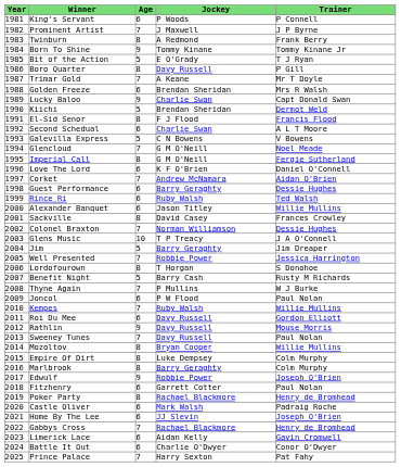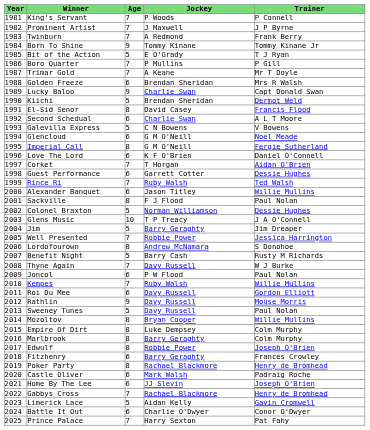 <table class = "sortable" | border="1" cellpadding="0" style="border-collapse: collapse; font-size:90%">
 <tr bgcolor="#77dd77" align="center">
 <th style="width:36px"><strong>Year</strong></th>
 <th style="width:160px"><strong>Winner</strong></th>
 <th style="width:30px"><strong>Age</strong></th>
 <th style="width:180px"><strong>Jockey</strong></th>
 <th style="width:180px"><strong>Trainer</strong></th>
 </tr>
 <tr>
 <td>1981</td>
 <td>King's Servant</td>
-<td>6</td>
+<td>7</td>
 <td>P Woods</td>
 <td>P Connell</td>
 </tr>
 <tr>
 <td>1982</td>
 <td>Prominent Artist</td>
 <td>7</td>
 <td>J Maxwell</td>
 <td>J P Byrne</td>
 </tr>
 <tr>
 <td>1983</td>
 <td>Twinburn</td>
-<td>8</td>
+<td>7</td>
 <td>A Redmond</td>
 <td>Frank Berry</td>
 </tr>
 <tr>
 <td>1984</td>
 <td>Born To Shine</td>
 <td>9</td>
 <td>Tommy Kinane</td>
 <td>Tommy Kinane Jr</td>
 </tr>
 <tr>
 <td>1985</td>
 <td>Bit of the Action</td>
 <td>5</td>
 <td>E O'Grady</td>
 <td>T J Ryan</td>
 </tr>
 <tr>
 <td>1986</td>
 <td>Boro Quarter</td>
-<td>8</td>
-<td><a href='#'>Davy Russell</a></td>
+<td>7</td>
+<td>P Mullins</td>
 <td>P Gill</td>
 </tr>
 <tr>
 <td>1987</td>
 <td>Trimar Gold</td>
 <td>7</td>
 <td>A Keane</td>
 <td>Mr T Doyle</td>
 </tr>
 <tr>
 <td>1988</td>
 <td>Golden Freeze</td>
 <td>6</td>
 <td>Brendan Sheridan</td>
 <td>Mrs R Walsh</td>
 </tr>
 <tr>
 <td>1989</td>
 <td>Lucky Baloo</td>
 <td>9</td>
 <td><a href='#'>Charlie Swan</a></td>
 <td>Capt Donald Swan</td>
 </tr>
 <tr>
 <td>1990</td>
 <td>Kiichi</td>
 <td>5</td>
 <td>Brendan Sheridan</td>
 <td><a href='#'>Dermot Weld</a></td>
 </tr>
 <tr>
 <td>1991</td>
 <td>El-Sid Senor</td>
 <td>8</td>
-<td>F J Flood</td>
+<td>David Casey</td>
 <td><a href='#'>Francis Flood</a></td>
 </tr>
 <tr>
 <td>1992</td>
 <td>Second Schedual</td>
 <td>6</td>
 <td><a href='#'>Charlie Swan</a></td>
 <td>A L T Moore</td>
 </tr>
 <tr>
 <td>1993</td>
 <td>Galevilla Express</td>
 <td>5</td>
 <td>C N Bowens</td>
 <td>V Bowens</td>
 </tr>
 <tr>
 <td>1994</td>
 <td>Glencloud</td>
-<td>7</td>
+<td>6</td>
 <td>G M O'Neill</td>
 <td><a href='#'>Noel Meade</a></td>
 </tr>
 <tr>
 <td>1995</td>
 <td><a href='#'>Imperial Call</a></td>
 <td>8</td>
 <td>G M O'Neill</td>
 <td><a href='#'>Fergie Sutherland</a></td>
 </tr>
 <tr>
 <td>1996</td>
 <td>Love The Lord</td>
 <td>6</td>
 <td>K F O'Brien</td>
 <td>Daniel O'Connell</td>
 </tr>
 <tr>
 <td>1997</td>
 <td>Corket</td>
 <td>7</td>
-<td><a href='#'>Andrew McNamara</a></td>
+<td>T Horgan</td>
 <td><a href='#'>Aidan O'Brien</a></td>
 </tr>
 <tr>
 <td>1998</td>
 <td>Guest Performance</td>
 <td>6</td>
-<td><a href='#'>Barry Geraghty</a></td>
+<td>Garrett Cotter</td>
 <td><a href='#'>Dessie Hughes</a></td>
 </tr>
 <tr>
 <td>1999</td>
 <td><a href='#'>Rince Ri</a></td>
-<td>6</td>
+<td>7</td>
 <td><a href='#'>Ruby Walsh</a></td>
 <td><a href='#'>Ted Walsh</a></td>
 </tr>
 <tr>
 <td>2000</td>
 <td>Alexander Banquet</td>
 <td>6</td>
 <td>Jason Titley</td>
 <td><a href='#'>Willie Mullins</a></td>
 </tr>
 <tr>
 <td>2001</td>
 <td>Sackville</td>
 <td>8</td>
-<td>David Casey</td>
-<td>Frances Crowley</td>
+<td>F J Flood</td>
+<td>Paul Nolan</td>
 </tr>
 <tr>
 <td>2002</td>
 <td>Colonel Braxton</td>
-<td>7</td>
+<td>5</td>
 <td><a href='#'>Norman Williamson</a></td>
 <td><a href='#'>Dessie Hughes</a></td>
 </tr>
 <tr>
 <td>2003</td>
 <td>Glens Music</td>
 <td>10</td>
 <td>T P Treacy</td>
 <td>J A O'Connell</td>
 </tr>
 <tr>
 <td>2004</td>
 <td>Jim</td>
 <td>5</td>
 <td><a href='#'>Barry Geraghty</a></td>
 <td>Jim Dreaper</td>
 </tr>
 <tr>
 <td>2005</td>
 <td>Well Presented</td>
 <td>7</td>
 <td><a href='#'>Robbie Power</a></td>
 <td><a href='#'>Jessica Harrington</a></td>
 </tr>
 <tr>
 <td>2006</td>
 <td>Lordofourown</td>
 <td>8</td>
-<td>T Horgan</td>
+<td><a href='#'>Andrew McNamara</a></td>
 <td>S Donohoe</td>
 </tr>
 <tr>
 <td>2007</td>
 <td>Benefit Night</td>
 <td>5</td>
 <td>Barry Cash</td>
 <td>Rusty M Richards</td>
 </tr>
 <tr>
 <td>2008</td>
 <td>Thyne Again</td>
 <td>7</td>
-<td>P Mullins</td>
+<td><a href='#'>Davy Russell</a></td>
 <td>W J Burke</td>
 </tr>
 <tr>
 <td>2009</td>
 <td>Joncol</td>
 <td>6</td>
 <td>P W Flood</td>
 <td>Paul Nolan</td>
 </tr>
 <tr>
 <td>2010</td>
 <td><a href='#'>Kempes</a></td>
 <td>7</td>
 <td><a href='#'>Ruby Walsh</a></td>
 <td><a href='#'>Willie Mullins</a></td>
 </tr>
 <tr>
 <td>2011</td>
 <td>Roi Du Mee</td>
 <td>6</td>
 <td><a href='#'>Davy Russell</a></td>
 <td><a href='#'>Gordon Elliott</a></td>
 </tr>
 <tr>
 <td>2012</td>
 <td>Rathlin</td>
 <td>9</td>
 <td><a href='#'>Davy Russell</a></td>
 <td><a href='#'>Mouse Morris</a></td>
 </tr>
 <tr>
 <td>2013</td>
 <td>Sweeney Tunes</td>
-<td>7</td>
+<td>5</td>
 <td><a href='#'>Davy Russell</a></td>
 <td>Paul Nolan</td>
 </tr>
 <tr>
 <td>2014</td>
 <td>Mozoltov</td>
 <td>8</td>
 <td><a href='#'>Bryan Cooper</a></td>
 <td><a href='#'>Willie Mullins</a></td>
 </tr>
 <tr>
 <td>2015</td>
 <td>Empire Of Dirt</td>
 <td>8</td>
 <td>Luke Dempsey</td>
 <td>Colm Murphy</td>
 </tr>
 <tr>
 <td>2016</td>
 <td>Marlbrook</td>
 <td>8</td>
 <td><a href='#'>Barry Geraghty</a></td>
 <td>Colm Murphy</td>
 </tr>
 <tr>
 <td>2017</td>
 <td>Edwulf</td>
-<td>9</td>
+<td>8</td>
 <td><a href='#'>Robbie Power</a></td>
 <td><a href='#'>Joseph O'Brien</a></td>
 </tr>
 <tr>
 <td>2018</td>
 <td>Fitzhenry</td>
 <td>6</td>
-<td>Garrett Cotter</td>
-<td>Paul Nolan</td>
+<td><a href='#'>Barry Geraghty</a></td>
+<td>Frances Crowley</td>
 </tr>
 <tr>
 <td>2019</td>
 <td>Poker Party</td>
 <td>8</td>
 <td><a href='#'>Rachael Blackmore</a></td>
 <td><a href='#'>Henry de Bromhead</a></td>
 </tr>
 <tr>
 <td>2020</td>
 <td>Castle Oliver</td>
 <td>6</td>
 <td><a href='#'>Mark Walsh</a></td>
 <td>Padraig Roche</td>
 </tr>
 <tr>
 <td>2021</td>
 <td>Home By The Lee</td>
 <td>6</td>
 <td><a href='#'>JJ Slevin</a></td>
 <td><a href='#'>Joseph O'Brien</a></td>
 </tr>
 <tr>
 <td>2022</td>
 <td>Gabbys Cross</td>
 <td>7</td>
 <td><a href='#'>Rachael Blackmore</a></td>
 <td><a href='#'>Henry de Bromhead</a></td>
 </tr>
 <tr>
 <td>2023</td>
 <td>Limerick Lace</td>
-<td>6</td>
+<td>5</td>
 <td>Aidan Kelly</td>
 <td><a href='#'>Gavin Cromwell</a></td>
 </tr>
 <tr>
 <td>2024</td>
 <td>Battle It Out</td>
 <td>6</td>
 <td>Charlie O'Dwyer</td>
 <td>Conor O'Dwyer</td>
 </tr>
 <tr>
 <td>2025</td>
 <td>Prince Palace</td>
 <td>7</td>
 <td>Harry Sexton</td>
 <td>Pat Fahy</td>
 </tr>
 </table>
